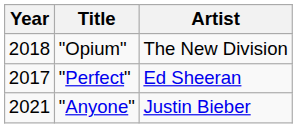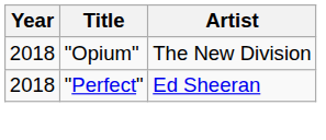 <table class="wikitable">
 <tr>
 <th>Year</th>
 <th>Title</th>
 <th>Artist</th>
 </tr>
 <tr>
 <td>2018</td>
 <td>"Opium"</td>
 <td>The New Division</td>
 </tr>
 <tr>
-<td>2017</td>
+<td>2018</td>
 <td>"<a href='#'>Perfect</a>"</td>
 <td><a href='#'>Ed Sheeran</a></td>
 </tr>
-<tr>
-<td>2021</td>
-<td>"<a href='#'>Anyone</a>"</td>
-<td><a href='#'>Justin Bieber</a></td>
-</tr>
 </table>
